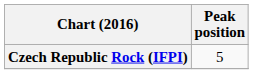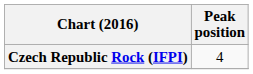 <table class="wikitable plainrowheaders" style="text-align:center">
 <tr>
 <th scope=col>Chart (2016)</th>
 <th scope=col>Peak<br>position</th>
 </tr>
 <tr>
 <th scope="row">Czech Republic <a href='#'>Rock</a> (<a href='#'>IFPI</a>)</th>
-<td style="text-align:center">5</td>
+<td style="text-align:center">4</td>
 </tr>
 <tr>
 </tr>
 </table>
